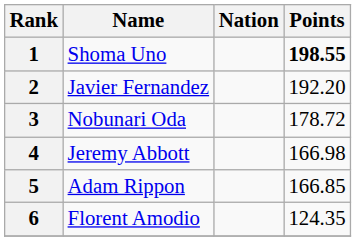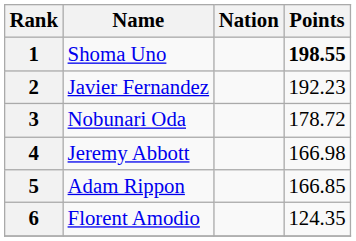 <table class="wikitable sortable">
 <tr>
 <th>Rank</th>
 <th>Name</th>
 <th>Nation</th>
 <th>Points</th>
 </tr>
 <tr>
 <th>1</th>
 <td><a href='#'>Shoma Uno</a></td>
 <td></td>
 <td align="center"><strong>198.55</strong></td>
 </tr>
 <tr>
 <th>2</th>
 <td><a href='#'> Javier Fernandez</a></td>
 <td></td>
-<td align="center">192.20</td>
+<td align="center">192.23</td>
 </tr>
 <tr>
 <th>3</th>
 <td><a href='#'>Nobunari Oda</a></td>
 <td></td>
 <td align="center">178.72</td>
 </tr>
 <tr>
 <th>4</th>
 <td><a href='#'>Jeremy Abbott</a></td>
 <td></td>
 <td align="center">166.98</td>
 </tr>
 <tr>
 <th>5</th>
 <td><a href='#'>Adam Rippon</a></td>
 <td></td>
 <td align="center">166.85</td>
 </tr>
 <tr>
 <th>6</th>
 <td><a href='#'>Florent Amodio</a></td>
 <td></td>
 <td align="center">124.35</td>
 </tr>
 <tr>
 </tr>
 </table>
